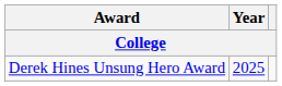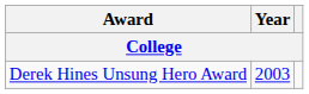 <table class="wikitable">
 <tr>
 <th>Award</th>
 <th>Year</th>
 <th></th>
 </tr>
 <tr>
 <th colspan="3"><a href='#'>College</a></th>
 </tr>
 <tr>
 <td><a href='#'>Derek Hines Unsung Hero Award</a></td>
-<td><a href='#'>2025</a></td>
+<td><a href='#'>2003</a></td>
 <td></td>
 </tr>
 </table>
